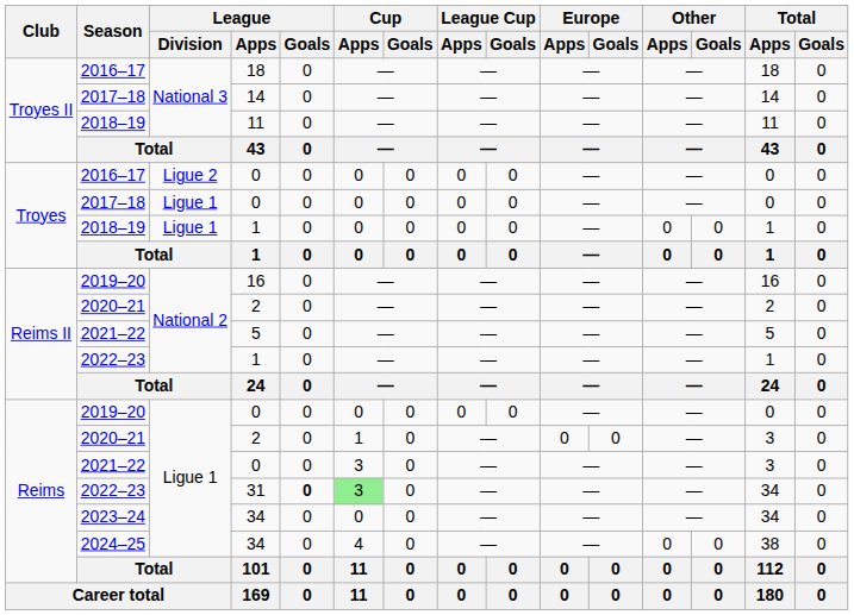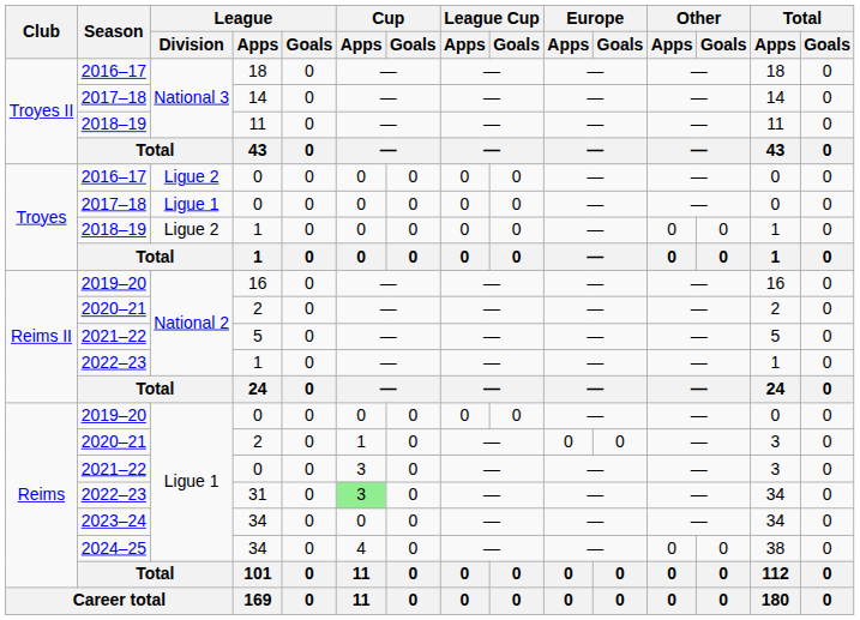 <table class="wikitable" style="text-align:center">
 <tr>
 <th rowspan="2">Club</th>
 <th rowspan="2">Season</th>
 <th colspan="3">League</th>
 <th colspan="2">Cup</th>
 <th colspan="2">League Cup</th>
 <th colspan="2">Europe</th>
 <th colspan="2">Other</th>
 <th colspan="2">Total</th>
 </tr>
 <tr>
 <th>Division</th>
 <th>Apps</th>
 <th>Goals</th>
 <th>Apps</th>
 <th>Goals</th>
 <th>Apps</th>
 <th>Goals</th>
 <th>Apps</th>
 <th>Goals</th>
 <th>Apps</th>
 <th>Goals</th>
 <th>Apps</th>
 <th>Goals</th>
 </tr>
 <tr>
 <td rowspan="4"><a href='#'>Troyes II</a></td>
 <td><a href='#'>2016–17</a></td>
 <td rowspan="3"><a href='#'>National 3</a></td>
 <td>18</td>
 <td>0</td>
 <td colspan="2">—</td>
 <td colspan="2">—</td>
 <td colspan="2">—</td>
 <td colspan="2">—</td>
 <td>18</td>
 <td>0</td>
 </tr>
 <tr>
 <td><a href='#'>2017–18</a></td>
 <td>14</td>
 <td>0</td>
 <td colspan="2">—</td>
 <td colspan="2">—</td>
 <td colspan="2">—</td>
 <td colspan="2">—</td>
 <td>14</td>
 <td>0</td>
 </tr>
 <tr>
 <td><a href='#'>2018–19</a></td>
 <td>11</td>
 <td>0</td>
 <td colspan="2">—</td>
 <td colspan="2">—</td>
 <td colspan="2">—</td>
 <td colspan="2">—</td>
 <td>11</td>
 <td>0</td>
 </tr>
 <tr>
 <th colspan="2">Total</th>
 <th>43</th>
 <th>0</th>
 <th colspan="2">—</th>
 <th colspan="2">—</th>
 <th colspan="2">—</th>
 <th colspan="2">—</th>
 <th>43</th>
 <th>0</th>
 </tr>
 <tr>
 <td rowspan="4"><a href='#'>Troyes</a></td>
 <td><a href='#'>2016–17</a></td>
 <td><a href='#'>Ligue 2</a></td>
 <td>0</td>
 <td>0</td>
 <td>0</td>
 <td>0</td>
 <td>0</td>
 <td>0</td>
 <td colspan="2">—</td>
 <td colspan="2">—</td>
 <td>0</td>
 <td>0</td>
 </tr>
 <tr>
 <td><a href='#'>2017–18</a></td>
 <td><a href='#'>Ligue 1</a></td>
 <td>0</td>
 <td>0</td>
 <td>0</td>
 <td>0</td>
 <td>0</td>
 <td>0</td>
 <td colspan="2">—</td>
 <td colspan="2">—</td>
 <td>0</td>
 <td>0</td>
 </tr>
 <tr>
 <td><a href='#'>2018–19</a></td>
-<td><a href='#'>Ligue 1</a></td>
+<td>Ligue 2</td>
 <td>1</td>
 <td>0</td>
 <td>0</td>
 <td>0</td>
 <td>0</td>
 <td>0</td>
 <td colspan="2">—</td>
 <td>0</td>
 <td>0</td>
 <td>1</td>
 <td>0</td>
 </tr>
 <tr>
 <th colspan="2">Total</th>
 <th>1</th>
 <th>0</th>
 <th>0</th>
 <th>0</th>
 <th>0</th>
 <th>0</th>
 <th colspan="2">—</th>
 <th>0</th>
 <th>0</th>
 <th>1</th>
 <th>0</th>
 </tr>
 <tr>
 <td rowspan="5"><a href='#'>Reims II</a></td>
 <td><a href='#'>2019–20</a></td>
 <td rowspan="4"><a href='#'>National 2</a></td>
 <td>16</td>
 <td>0</td>
 <td colspan="2">—</td>
 <td colspan="2">—</td>
 <td colspan="2">—</td>
 <td colspan="2">—</td>
 <td>16</td>
 <td>0</td>
 </tr>
 <tr>
 <td><a href='#'>2020–21</a></td>
 <td>2</td>
 <td>0</td>
 <td colspan="2">—</td>
 <td colspan="2">—</td>
 <td colspan="2">—</td>
 <td colspan="2">—</td>
 <td>2</td>
 <td>0</td>
 </tr>
 <tr>
 <td><a href='#'>2021–22</a></td>
 <td>5</td>
 <td>0</td>
 <td colspan="2">—</td>
 <td colspan="2">—</td>
 <td colspan="2">—</td>
 <td colspan="2">—</td>
 <td>5</td>
 <td>0</td>
 </tr>
 <tr>
 <td><a href='#'>2022–23</a></td>
 <td>1</td>
 <td>0</td>
 <td colspan="2">—</td>
 <td colspan="2">—</td>
 <td colspan="2">—</td>
 <td colspan="2">—</td>
 <td>1</td>
 <td>0</td>
 </tr>
 <tr>
 <th colspan="2">Total</th>
 <th>24</th>
 <th>0</th>
 <th colspan="2">—</th>
 <th colspan="2">—</th>
 <th colspan="2">—</th>
 <th colspan="2">—</th>
 <th>24</th>
 <th>0</th>
 </tr>
 <tr>
 <td rowspan="7"><a href='#'>Reims</a></td>
 <td><a href='#'>2019–20</a></td>
 <td rowspan="6">Ligue 1</td>
 <td>0</td>
 <td>0</td>
 <td>0</td>
 <td>0</td>
 <td>0</td>
 <td>0</td>
 <td colspan="2">—</td>
 <td colspan="2">—</td>
 <td>0</td>
 <td>0</td>
 </tr>
 <tr>
 <td><a href='#'>2020–21</a></td>
 <td>2</td>
 <td>0</td>
 <td>1</td>
 <td>0</td>
 <td colspan="2">—</td>
 <td>0</td>
 <td>0</td>
 <td colspan="2">—</td>
 <td>3</td>
 <td>0</td>
 </tr>
 <tr>
 <td><a href='#'>2021–22</a></td>
 <td>0</td>
 <td>0</td>
 <td>3</td>
 <td>0</td>
 <td colspan="2">—</td>
 <td colspan="2">—</td>
 <td colspan="2">—</td>
 <td>3</td>
 <td>0</td>
 </tr>
 <tr>
 <td><a href='#'>2022–23</a></td>
 <td>31</td>
-<td><strong>0</strong></td>
+<td>0</td>
 <td style="background: lightgreen;">3</td>
 <td>0</td>
 <td colspan="2">—</td>
 <td colspan="2">—</td>
 <td colspan="2">—</td>
 <td>34</td>
 <td>0</td>
 </tr>
 <tr>
 <td><a href='#'>2023–24</a></td>
 <td>34</td>
 <td>0</td>
 <td>0</td>
 <td>0</td>
 <td colspan="2">—</td>
 <td colspan="2">—</td>
 <td colspan="2">—</td>
 <td>34</td>
 <td>0</td>
 </tr>
 <tr>
 <td><a href='#'>2024–25</a></td>
 <td>34</td>
 <td>0</td>
 <td>4</td>
 <td>0</td>
 <td colspan="2">—</td>
 <td colspan="2">—</td>
 <td>0</td>
 <td>0</td>
 <td>38</td>
 <td>0</td>
 </tr>
 <tr>
 <th colspan="2">Total</th>
 <th>101</th>
 <th>0</th>
 <th>11</th>
 <th>0</th>
 <th>0</th>
 <th>0</th>
 <th>0</th>
 <th>0</th>
 <th>0</th>
 <th>0</th>
 <th>112</th>
 <th>0</th>
 </tr>
 <tr>
 <th colspan="3">Career total</th>
 <th>169</th>
 <th>0</th>
 <th>11</th>
 <th>0</th>
 <th>0</th>
 <th>0</th>
 <th>0</th>
 <th>0</th>
 <th>0</th>
 <th>0</th>
 <th>180</th>
 <th>0</th>
 </tr>
 </table>
